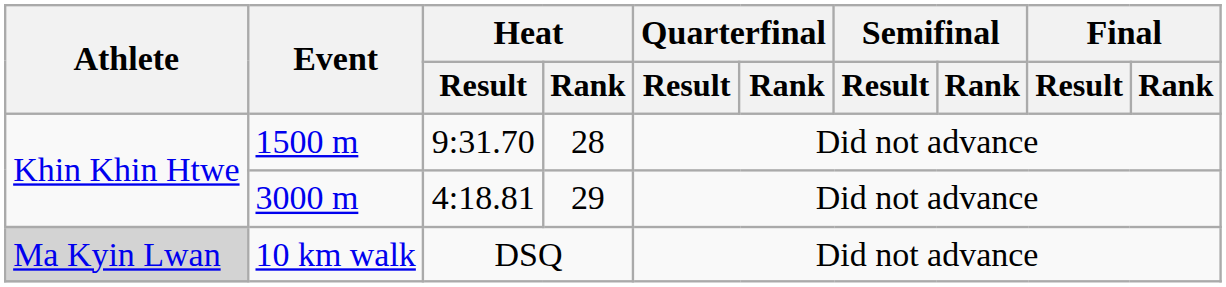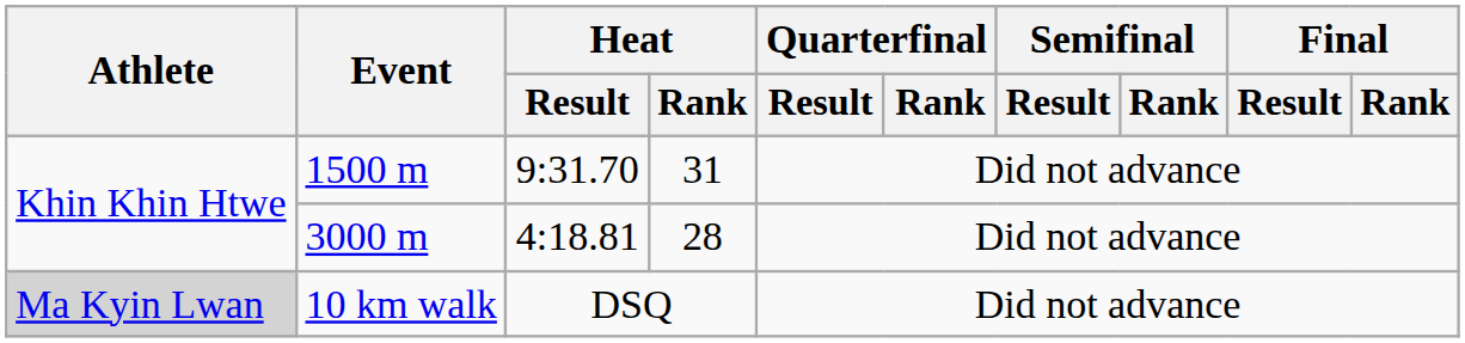 <table class="wikitable" style="font-size:90%">
 <tr>
 <th rowspan="2">Athlete</th>
 <th rowspan="2">Event</th>
 <th colspan="2">Heat</th>
 <th colspan="2">Quarterfinal</th>
 <th colspan="2">Semifinal</th>
 <th colspan="2">Final</th>
 </tr>
 <tr style="font-size:95%">
 <th>Result</th>
 <th>Rank</th>
 <th>Result</th>
 <th>Rank</th>
 <th>Result</th>
 <th>Rank</th>
 <th>Result</th>
 <th>Rank</th>
 </tr>
 <tr align=center>
 <td align=left rowspan=2><a href='#'>Khin Khin Htwe</a></td>
 <td align=left><a href='#'>1500 m</a></td>
 <td>9:31.70</td>
-<td>28</td>
+<td>31</td>
 <td align=center colspan="6">Did not advance</td>
 </tr>
 <tr align=center>
 <td align=left><a href='#'>3000 m</a></td>
 <td>4:18.81</td>
-<td>29</td>
+<td>28</td>
 <td align=center colspan="6">Did not advance</td>
 </tr>
 <tr align=center>
 <td align=left style="background: lightgrey;"><a href='#'>Ma Kyin Lwan</a></td>
 <td align=left><a href='#'>10 km walk</a></td>
 <td colspan="2">DSQ</td>
 <td align=center colspan="6">Did not advance</td>
 </tr>
 </table>
